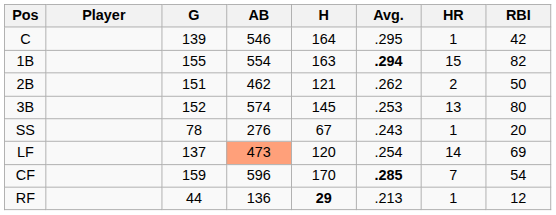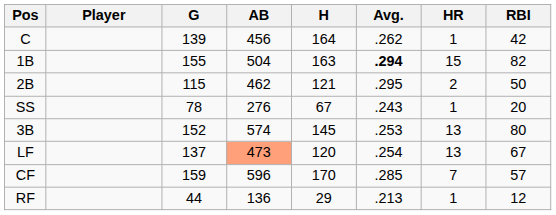 <table class="wikitable sortable">
 <tr>
 <th bgcolor="#DDDDFF" width="5%">Pos</th>
 <th bgcolor="#DDDDFF" width="16%">Player</th>
 <th bgcolor="#DDDDFF" width="9%">G</th>
 <th bgcolor="#DDDDFF" width="9%">AB</th>
 <th bgcolor="#DDDDFF" width="9%">H</th>
 <th bgcolor="#DDDDFF" width="9%">Avg.</th>
 <th bgcolor="#DDDDFF" width="9%">HR</th>
 <th bgcolor="#DDDDFF" width="9%">RBI</th>
 </tr>
 <tr align="center">
 <td>C</td>
 <td></td>
 <td>139</td>
-<td>546</td>
+<td>456</td>
 <td>164</td>
-<td>.295</td>
+<td>.262</td>
 <td>1</td>
 <td>42</td>
 </tr>
 <tr align="center">
 <td>1B</td>
 <td></td>
 <td>155</td>
-<td>554</td>
+<td>504</td>
 <td>163</td>
 <td><strong>.294</strong></td>
 <td>15</td>
 <td>82</td>
 </tr>
 <tr align="center">
 <td>2B</td>
 <td></td>
-<td>151</td>
+<td>115</td>
 <td>462</td>
 <td>121</td>
-<td>.262</td>
+<td>.295</td>
 <td>2</td>
 <td>50</td>
+</tr>
+<tr align="center">
+<td>SS</td>
+<td></td>
+<td>78</td>
+<td>276</td>
+<td>67</td>
+<td>.243</td>
+<td>1</td>
+<td>20</td>
 </tr>
 <tr align="center">
 <td>3B</td>
 <td></td>
 <td>152</td>
 <td>574</td>
 <td>145</td>
 <td>.253</td>
 <td>13</td>
 <td>80</td>
 </tr>
 <tr align="center">
-<td>SS</td>
-<td></td>
-<td>78</td>
-<td>276</td>
-<td>67</td>
-<td>.243</td>
-<td>1</td>
-<td>20</td>
-</tr>
-<tr align="center">
 <td>LF</td>
 <td></td>
 <td>137</td>
 <td style="background: lightsalmon;">473</td>
 <td>120</td>
 <td>.254</td>
-<td>14</td>
-<td>69</td>
+<td>13</td>
+<td>67</td>
 </tr>
 <tr align="center">
 <td>CF</td>
 <td></td>
 <td>159</td>
 <td>596</td>
 <td>170</td>
-<td><strong>.285</strong></td>
+<td>.285</td>
 <td>7</td>
-<td>54</td>
+<td>57</td>
 </tr>
 <tr align="center">
 <td>RF</td>
 <td></td>
 <td>44</td>
 <td>136</td>
-<td><strong>29</strong></td>
+<td>29</td>
 <td>.213</td>
 <td>1</td>
 <td>12</td>
 </tr>
 </table>
